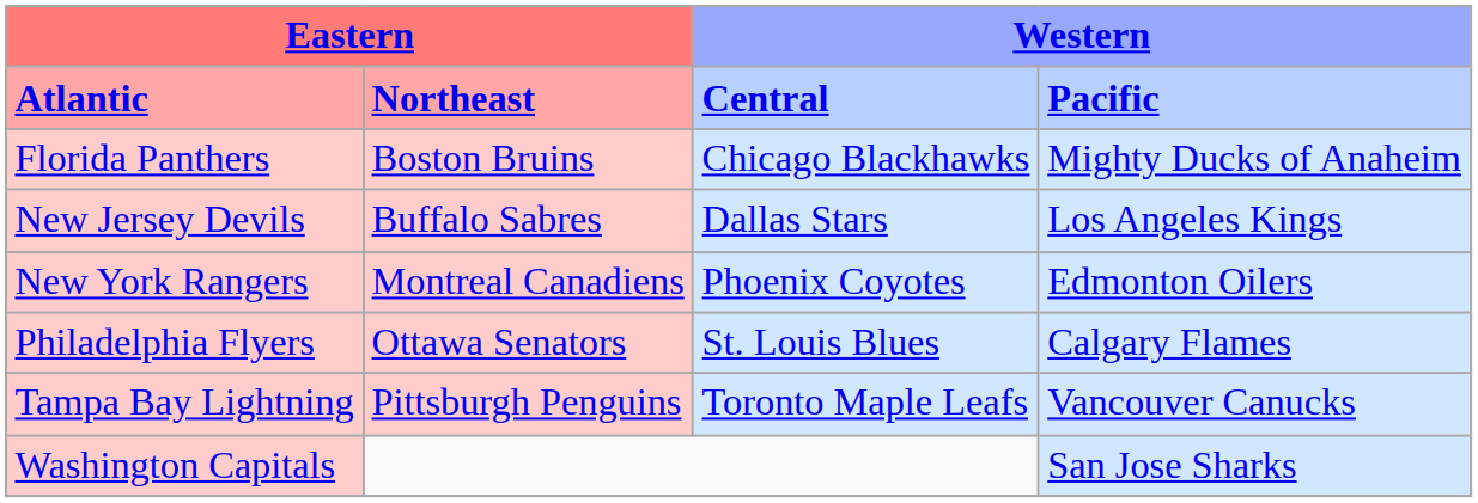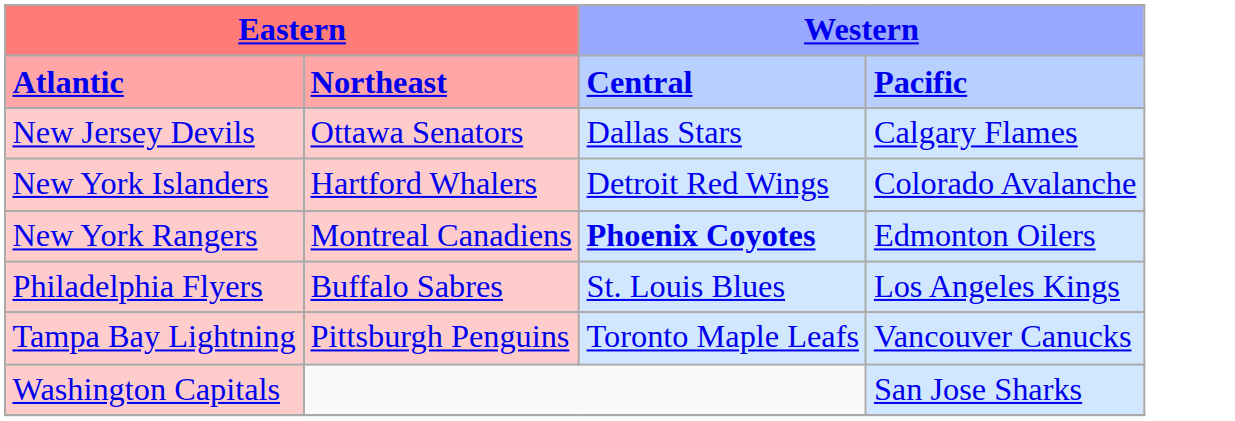 <table class="wikitable">
 <tr>
 <th colspan="2" style="background-color: #FF7B77;"><strong><a href='#'>Eastern</a></strong></th>
 <th colspan="2" style="background-color: #99A8FF;"><strong><a href='#'>Western</a></strong></th>
 </tr>
 <tr>
 <td style="background-color: #FFA7A7;"><strong><a href='#'>Atlantic</a></strong></td>
 <td style="background-color: #FFA7A7;"><strong><a href='#'>Northeast</a></strong></td>
 <td style="background-color: #B7D0FF;"><strong><a href='#'>Central</a></strong></td>
 <td style="background-color: #B7D0FF;"><strong><a href='#'>Pacific</a></strong></td>
 </tr>
 <tr>
-<td style="background-color: #FFCCCC;"><a href='#'>Florida Panthers</a></td>
-<td style="background-color: #FFCCCC;"><a href='#'>Boston Bruins</a></td>
-<td style="background-color: #D0E7FF;"><a href='#'>Chicago Blackhawks</a></td>
-<td style="background-color: #D0E7FF;"><a href='#'>Mighty Ducks of Anaheim</a></td>
+<td style="background-color: #FFCCCC;"><a href='#'>New Jersey Devils</a></td>
+<td style="background-color: #FFCCCC;"><a href='#'>Ottawa Senators</a></td>
+<td style="background-color: #D0E7FF;"><a href='#'>Dallas Stars</a></td>
+<td style="background-color: #D0E7FF;"><a href='#'>Calgary Flames</a></td>
 </tr>
 <tr>
-<td style="background-color: #FFCCCC;"><a href='#'>New Jersey Devils</a></td>
-<td style="background-color: #FFCCCC;"><a href='#'>Buffalo Sabres</a></td>
-<td style="background-color: #D0E7FF;"><a href='#'>Dallas Stars</a></td>
-<td style="background-color: #D0E7FF;"><a href='#'>Los Angeles Kings</a></td>
+<td style="background-color: #FFCCCC;"><a href='#'>New York Islanders</a></td>
+<td style="background-color: #FFCCCC;"><a href='#'>Hartford Whalers</a></td>
+<td style="background-color: #D0E7FF;"><a href='#'>Detroit Red Wings</a></td>
+<td style="background-color: #D0E7FF;"><a href='#'>Colorado Avalanche</a></td>
 </tr>
 <tr>
 <td style="background-color: #FFCCCC;"><a href='#'>New York Rangers</a></td>
 <td style="background-color: #FFCCCC;"><a href='#'>Montreal Canadiens</a></td>
-<td style="background-color: #D0E7FF;"><a href='#'>Phoenix Coyotes</a></td>
+<td style="background-color: #D0E7FF;"><strong><a href='#'>Phoenix Coyotes</a></strong></td>
 <td style="background-color: #D0E7FF;"><a href='#'>Edmonton Oilers</a></td>
 </tr>
 <tr>
 <td style="background-color: #FFCCCC;"><a href='#'>Philadelphia Flyers</a></td>
-<td style="background-color: #FFCCCC;"><a href='#'>Ottawa Senators</a></td>
+<td style="background-color: #FFCCCC;"><a href='#'>Buffalo Sabres</a></td>
 <td style="background-color: #D0E7FF;"><a href='#'>St. Louis Blues</a></td>
-<td style="background-color: #D0E7FF;"><a href='#'>Calgary Flames</a></td>
+<td style="background-color: #D0E7FF;"><a href='#'>Los Angeles Kings</a></td>
 </tr>
 <tr>
 <td style="background-color: #FFCCCC;"><a href='#'>Tampa Bay Lightning</a></td>
 <td style="background-color: #FFCCCC;"><a href='#'>Pittsburgh Penguins</a></td>
 <td style="background-color: #D0E7FF;"><a href='#'>Toronto Maple Leafs</a></td>
 <td style="background-color: #D0E7FF;"><a href='#'>Vancouver Canucks</a></td>
 </tr>
 <tr>
 <td style="background-color: #FFCCCC;"><a href='#'>Washington Capitals</a></td>
 <td colspan="2"> </td>
 <td style="background-color: #D0E7FF;"><a href='#'>San Jose Sharks</a></td>
 </tr>
 <tr>
 </tr>
 </table>
